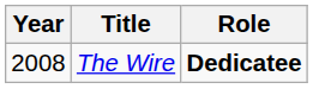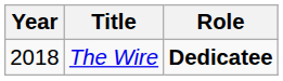 <table class="wikitable">
 <tr>
 <th>Year</th>
 <th>Title</th>
 <th>Role</th>
 </tr>
 <tr>
-<td>2008</td>
+<td>2018</td>
 <td><em><a href='#'>The Wire</a></em></td>
 <td><strong>Dedicatee</strong></td>
 </tr>
 </table>
